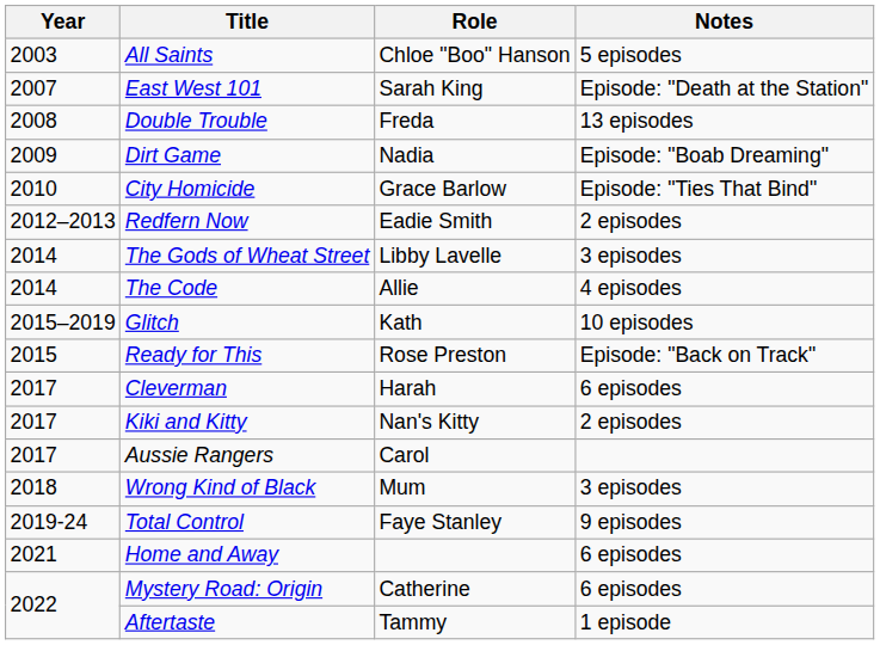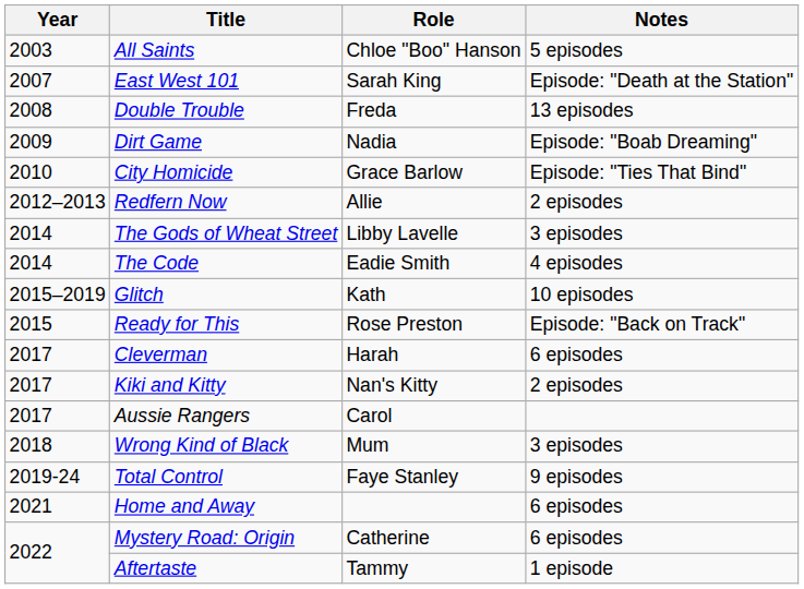 <table class="wikitable sortable">
 <tr>
 <th>Year</th>
 <th>Title</th>
 <th>Role</th>
 <th class="unsortable">Notes</th>
 </tr>
 <tr>
 <td>2003</td>
 <td><em><a href='#'>All Saints</a></em></td>
 <td>Chloe "Boo" Hanson</td>
 <td>5 episodes</td>
 </tr>
 <tr>
 <td>2007</td>
 <td><em><a href='#'>East West 101</a></em></td>
 <td>Sarah King</td>
 <td>Episode: "Death at the Station"</td>
 </tr>
 <tr>
 <td>2008</td>
 <td><em><a href='#'>Double Trouble</a></em></td>
 <td>Freda</td>
 <td>13 episodes</td>
 </tr>
 <tr>
 <td>2009</td>
 <td><em><a href='#'>Dirt Game</a></em></td>
 <td>Nadia</td>
 <td>Episode: "Boab Dreaming"</td>
 </tr>
 <tr>
 <td>2010</td>
 <td><em><a href='#'>City Homicide</a></em></td>
 <td>Grace Barlow</td>
 <td>Episode: "Ties That Bind"</td>
 </tr>
 <tr>
 <td>2012–2013</td>
 <td><em><a href='#'>Redfern Now</a></em></td>
-<td>Eadie Smith</td>
+<td>Allie</td>
 <td>2 episodes</td>
 </tr>
 <tr>
 <td>2014</td>
 <td><em><a href='#'>The Gods of Wheat Street</a></em></td>
 <td>Libby Lavelle</td>
 <td>3 episodes</td>
 </tr>
 <tr>
 <td>2014</td>
 <td><em><a href='#'>The Code</a></em></td>
-<td>Allie</td>
+<td>Eadie Smith</td>
 <td>4 episodes</td>
 </tr>
 <tr>
 <td>2015–2019</td>
 <td><em><a href='#'>Glitch</a></em></td>
 <td>Kath</td>
 <td>10 episodes</td>
 </tr>
 <tr>
 <td>2015</td>
 <td><em><a href='#'>Ready for This</a></em></td>
 <td>Rose Preston</td>
 <td>Episode: "Back on Track"</td>
 </tr>
 <tr>
 <td>2017</td>
 <td><em><a href='#'>Cleverman</a></em></td>
 <td>Harah</td>
 <td>6 episodes</td>
 </tr>
 <tr>
 <td>2017</td>
 <td><em><a href='#'>Kiki and Kitty</a></em></td>
 <td>Nan's Kitty</td>
 <td>2 episodes</td>
 </tr>
 <tr>
 <td>2017</td>
 <td><em>Aussie Rangers</em></td>
 <td>Carol</td>
 <td></td>
 </tr>
 <tr>
 <td>2018</td>
 <td><em><a href='#'>Wrong Kind of Black</a></em></td>
 <td>Mum</td>
 <td>3 episodes</td>
 </tr>
 <tr>
 <td>2019-24</td>
 <td><em><a href='#'>Total Control</a></em></td>
 <td>Faye Stanley</td>
 <td>9 episodes</td>
 </tr>
 <tr>
 <td>2021</td>
 <td><em><a href='#'>Home and Away</a></em></td>
 <td></td>
 <td>6 episodes</td>
 </tr>
 <tr>
 <td rowspan="2">2022</td>
 <td><em><a href='#'>Mystery Road: Origin</a></em></td>
 <td>Catherine</td>
 <td>6 episodes</td>
 </tr>
 <tr>
 <td><a href='#'><em>Aftertaste</em></a></td>
 <td>Tammy</td>
 <td>1 episode</td>
 </tr>
 </table>
